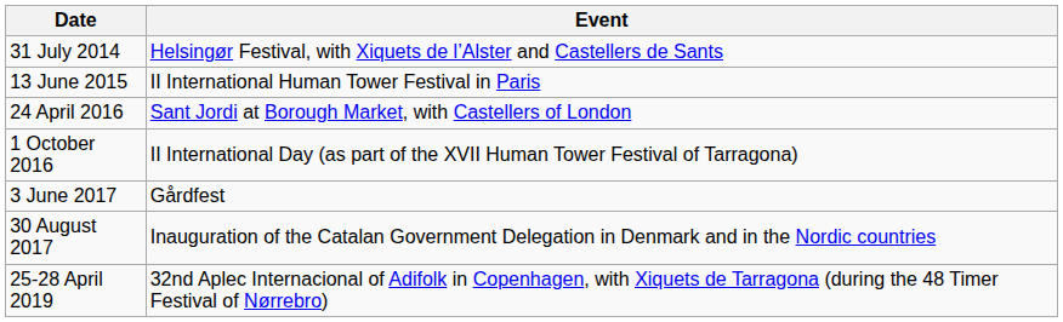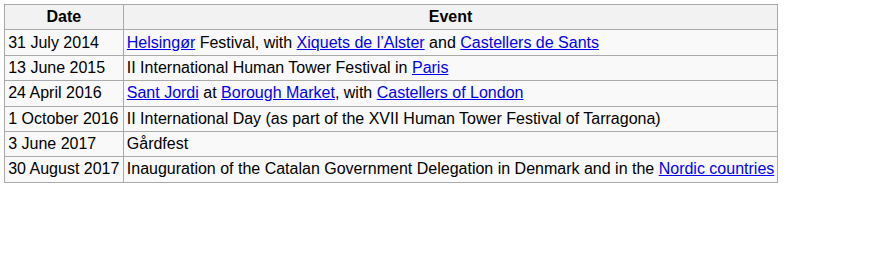 <table class="wikitable">
 <tr>
 <th>Date</th>
 <th>Event</th>
 </tr>
 <tr>
 <td>31 July 2014</td>
 <td><a href='#'>Helsingør</a> Festival, with <a href='#'>Xiquets de l’Alster</a> and <a href='#'>Castellers de Sants</a></td>
 </tr>
 <tr>
 <td>13 June 2015</td>
 <td>II International Human Tower Festival in <a href='#'>Paris</a></td>
 </tr>
 <tr>
 <td>24 April 2016</td>
 <td><a href='#'>Sant Jordi</a> at <a href='#'>Borough Market</a>, with <a href='#'>Castellers of London</a></td>
 </tr>
 <tr>
 <td>1 October 2016</td>
 <td>II International Day (as part of the XVII Human Tower Festival of Tarragona)</td>
 </tr>
 <tr>
 <td>3 June 2017</td>
 <td>Gårdfest</td>
 </tr>
 <tr>
 <td>30 August 2017</td>
 <td>Inauguration of the Catalan Government Delegation in Denmark and in the <a href='#'>Nordic countries</a></td>
 </tr>
-<tr>
-<td>25-28 April 2019</td>
-<td>32nd Aplec Internacional of <a href='#'>Adifolk</a> in <a href='#'>Copenhagen</a>, with <a href='#'>Xiquets de Tarragona</a> (during the 48 Timer Festival of <a href='#'>Nørrebro</a>)</td>
-</tr>
 </table>
